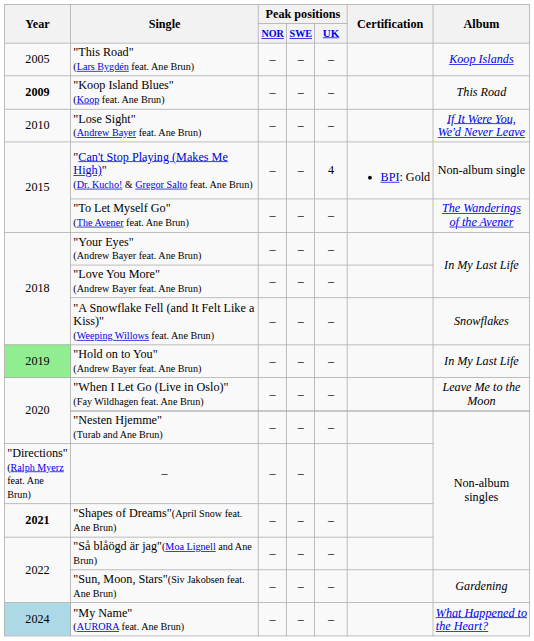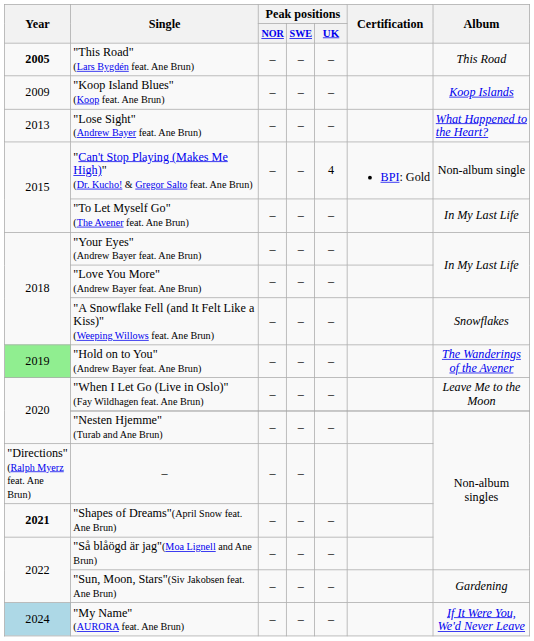 <table class="wikitable">
 <tr>
 <th align="center" rowspan="2" width="10">Year</th>
 <th align="center" rowspan="2" width="240">Single</th>
 <th align="center" colspan="3" width="30">Peak positions</th>
 <th align="center" rowspan="2">Certification</th>
 <th align="center" rowspan="2" width="120">Album</th>
 </tr>
 <tr>
 <th width="20"><small><a href='#'>NOR</a></small><br></th>
 <th width="20"><small><a href='#'>SWE</a></small><br></th>
 <th scope="col" style="width:2.5em;font-size:90%;"><a href='#'>UK</a><br></th>
 </tr>
 <tr>
-<td align="center" rowspan="1">2005</td>
+<td align="center" rowspan="1"><strong>2005</strong></td>
 <td>"This Road"<br><small>(<a href='#'>Lars Bygdén</a> feat. Ane Brun)</small></td>
+<td align="center">–</td>
+<td align="center">–</td>
+<td align="center">–</td>
+<td align="center"></td>
+<td align="center"><em>This Road</em></td>
+</tr>
+<tr>
+<td align="center" rowspan="1">2009</td>
+<td>"Koop Island Blues"<br><small>(<a href='#'>Koop</a> feat. Ane Brun)</small></td>
 <td align="center">–</td>
 <td align="center">–</td>
 <td align="center">–</td>
 <td align="center"></td>
 <td align="center"><em><a href='#'>Koop Islands</a></em></td>
 </tr>
 <tr>
-<td align="center" rowspan="1"><strong>2009</strong></td>
-<td>"Koop Island Blues"<br><small>(<a href='#'>Koop</a> feat. Ane Brun)</small></td>
-<td align="center">–</td>
-<td align="center">–</td>
-<td align="center">–</td>
-<td align="center"></td>
-<td align="center"><em>This Road</em></td>
-</tr>
-<tr>
-<td align="center" rowspan="1">2010</td>
+<td align="center" rowspan="1">2013</td>
 <td>"Lose Sight"<br><small>(<a href='#'>Andrew Bayer</a> feat. Ane Brun)</small></td>
 <td align="center">–</td>
 <td align="center">–</td>
 <td align="center">–</td>
 <td align="center"></td>
-<td align="center"><em><a href='#'>If It Were You, We'd Never Leave</a></em></td>
+<td><em><a href='#'>What Happened to the Heart?</a></em></td>
 </tr>
 <tr>
 <td align="center" rowspan="2">2015</td>
 <td>"<a href='#'>Can't Stop Playing (Makes Me High)</a>"<br><small>(<a href='#'>Dr. Kucho!</a> & <a href='#'>Gregor Salto</a> feat. Ane Brun)</small></td>
 <td align="center">–</td>
 <td align="center">–</td>
 <td align="center">4</td>
 <td align="center"><br><ul><li><a href='#'>BPI</a>: Gold</li></ul></td>
 <td align="center">Non-album single</td>
 </tr>
 <tr>
 <td>"To Let Myself Go"<br><small>(<a href='#'>The Avener</a> feat. Ane Brun)</small></td>
 <td align="center">–</td>
 <td align="center">–</td>
 <td align="center">–</td>
 <td align="center"></td>
-<td align="center"><em><a href='#'>The Wanderings of the Avener</a></em></td>
+<td align="center"><em>In My Last Life</em></td>
 </tr>
 <tr>
 <td align="center" rowspan="3">2018</td>
 <td>"Your Eyes"<br><small>(Andrew Bayer feat. Ane Brun)</small></td>
 <td align="center">–</td>
 <td align="center">–</td>
 <td align="center">–</td>
 <td align="center"></td>
 <td align="center" rowspan="2"><em>In My Last Life</em></td>
 </tr>
 <tr>
 <td>"Love You More"<br><small>(Andrew Bayer feat. Ane Brun)</small></td>
 <td align="center">–</td>
 <td align="center">–</td>
 <td align="center">–</td>
 <td align="center"></td>
 </tr>
 <tr>
 <td>"A Snowflake Fell (and It Felt Like a Kiss)"<br><small>(<a href='#'>Weeping Willows</a> feat. Ane Brun)</small></td>
 <td align="center">–</td>
 <td align="center">–</td>
 <td align="center">–</td>
 <td align="center"></td>
 <td align="center"><em>Snowflakes</em></td>
 </tr>
 <tr>
 <td align="center" style="background: lightgreen;">2019</td>
 <td>"Hold on to You"<br><small>(Andrew Bayer feat. Ane Brun)</small></td>
 <td align="center">–</td>
 <td align="center">–</td>
 <td align="center">–</td>
 <td align="center"></td>
-<td align="center"><em>In My Last Life</em></td>
+<td align="center"><em><a href='#'>The Wanderings of the Avener</a></em></td>
 </tr>
 <tr>
 <td align="center" rowspan="3">2020</td>
 <td>"When I Let Go (Live in Oslo)"<br><small>(Fay Wildhagen feat. Ane Brun)</small></td>
 <td align="center">–</td>
 <td align="center">–</td>
 <td align="center">–</td>
 <td align="center"></td>
 <td align="center"><em>Leave Me to the Moon</em></td>
 </tr>
 <tr>
 </tr>
 <tr>
 <td>"Nesten Hjemme"<br><small>(Turab and Ane Brun)</small></td>
 <td align="center">–</td>
 <td align="center">–</td>
 <td align="center">–</td>
 <td align="center"></td>
 <td align="center" rowspan="4">Non-album singles</td>
 </tr>
 <tr>
 <td>"Directions"<br><small>(<a href='#'>Ralph Myerz</a> feat. Ane Brun)</small></td>
 <td align="center">–</td>
 <td align="center">–</td>
 <td align="center">–</td>
 <td align="center"></td>
 </tr>
 <tr>
 <td align="center"><strong>2021</strong></td>
 <td>"Shapes of Dreams"<small>(April Snow feat. Ane Brun)</small></td>
 <td align="center">–</td>
 <td align="center">–</td>
 <td align="center">–</td>
 <td align="center"></td>
 </tr>
 <tr>
 <td align="center" rowspan="2">2022</td>
 <td>"Så blåögd är jag"<small>(<a href='#'>Moa Lignell</a> and Ane Brun)</small></td>
 <td align="center">–</td>
 <td align="center">–</td>
 <td align="center">–</td>
 <td align="center"></td>
 </tr>
 <tr>
 <td>"Sun, Moon, Stars"<small>(Siv Jakobsen feat. Ane Brun)</small></td>
 <td align="center">–</td>
 <td align="center">–</td>
 <td align="center">–</td>
 <td align="center"></td>
 <td align="center"><em>Gardening</em></td>
 </tr>
 <tr>
 <td align="center" style="background: lightblue;">2024</td>
 <td>"My Name"<br><small>(<a href='#'>AURORA</a> feat. Ane Brun)</small></td>
 <td align="center">–</td>
 <td align="center">–</td>
 <td align="center">–</td>
 <td align="center"></td>
-<td><em><a href='#'>What Happened to the Heart?</a></em></td>
+<td align="center"><em><a href='#'>If It Were You, We'd Never Leave</a></em></td>
 </tr>
 </table>
